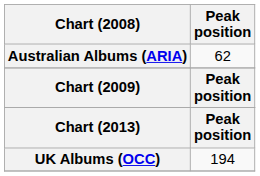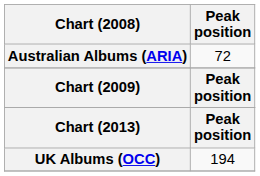 <table class="wikitable sortable plainrowheaders" style="text-align:center">
 <tr>
 <th scope="col">Chart (2008)</th>
 <th scope="col">Peak<br> position</th>
 </tr>
 <tr>
 <th scope="row">Australian Albums (<a href='#'>ARIA</a>)</th>
-<td>62</td>
+<td>72</td>
 </tr>
 <tr>
 </tr>
 <tr>
 </tr>
 <tr>
 </tr>
 <tr>
 </tr>
 <tr>
 <th scope="col">Chart (2009)</th>
 <th scope="col">Peak<br> position</th>
 </tr>
 <tr>
 </tr>
 <tr>
 <th scope="col">Chart (2013)</th>
 <th scope="col">Peak<br> position</th>
 </tr>
 <tr>
 <th scope="row">UK Albums (<a href='#'>OCC</a>)</th>
 <td>194</td>
 </tr>
 <tr>
 </tr>
 </table>
